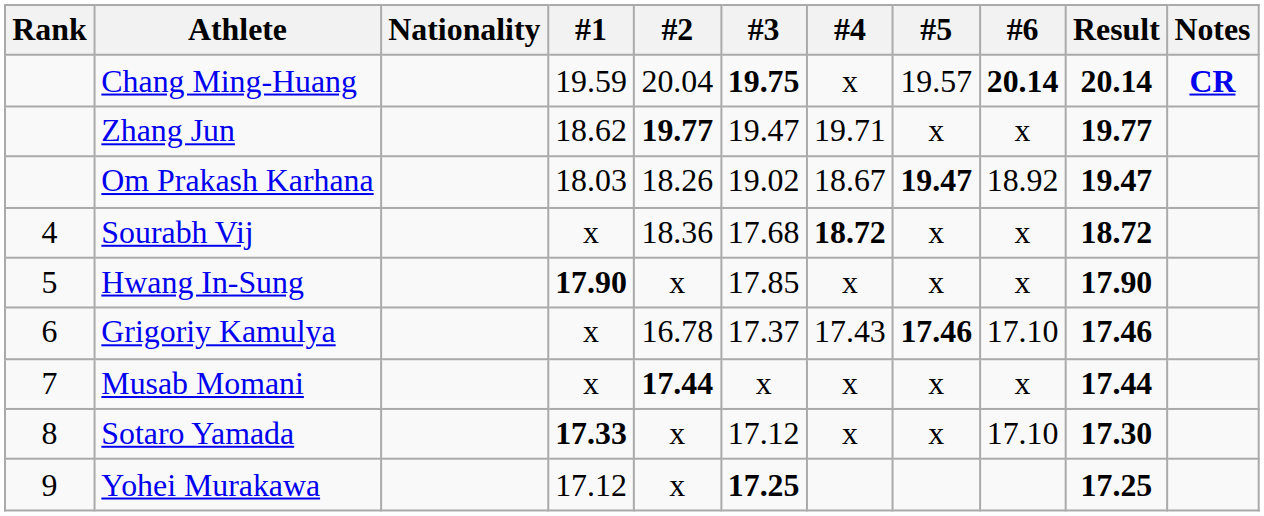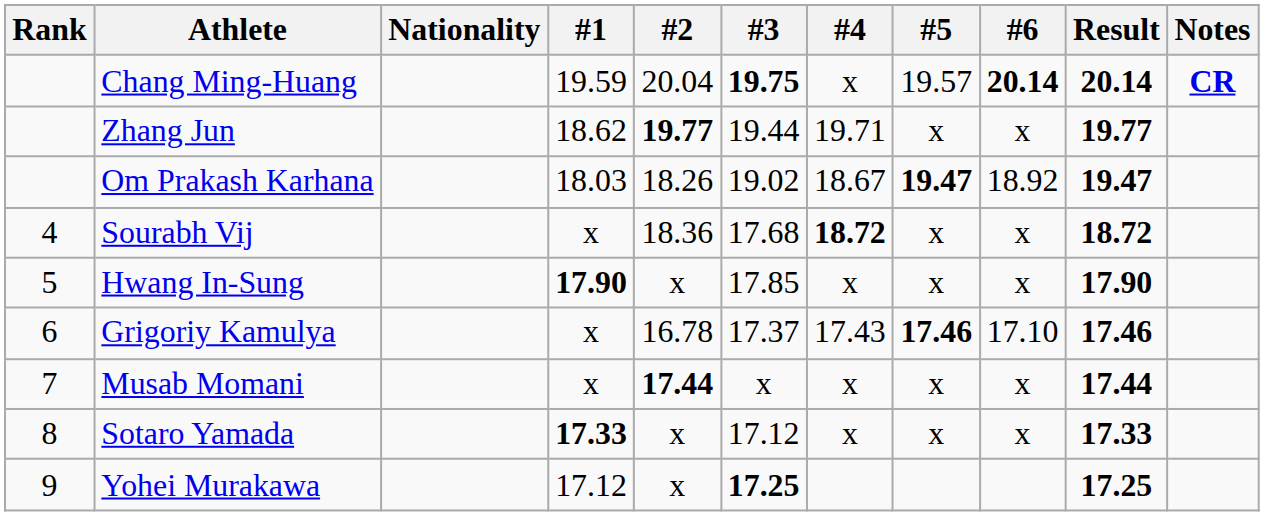 <table class="wikitable sortable" style="text-align:center">
 <tr>
 <th>Rank</th>
 <th>Athlete</th>
 <th>Nationality</th>
 <th>#1</th>
 <th>#2</th>
 <th>#3</th>
 <th>#4</th>
 <th>#5</th>
 <th>#6</th>
 <th>Result</th>
 <th>Notes</th>
 </tr>
 <tr>
 <td></td>
 <td align=left><a href='#'>Chang Ming-Huang</a></td>
 <td align=left></td>
 <td>19.59</td>
 <td>20.04</td>
 <td><strong>19.75</strong></td>
 <td>x</td>
 <td>19.57</td>
 <td><strong>20.14</strong></td>
 <td><strong>20.14</strong></td>
 <td><strong><a href='#'>CR</a></strong></td>
 </tr>
 <tr>
 <td></td>
 <td align=left><a href='#'>Zhang Jun</a></td>
 <td align=left></td>
 <td>18.62</td>
 <td><strong>19.77</strong></td>
-<td>19.47</td>
+<td>19.44</td>
 <td>19.71</td>
 <td>x</td>
 <td>x</td>
 <td><strong>19.77</strong></td>
 <td></td>
 </tr>
 <tr>
 <td></td>
 <td align=left><a href='#'>Om Prakash Karhana</a></td>
 <td align=left></td>
 <td>18.03</td>
 <td>18.26</td>
 <td>19.02</td>
 <td>18.67</td>
 <td><strong>19.47</strong></td>
 <td>18.92</td>
 <td><strong>19.47</strong></td>
 <td></td>
 </tr>
 <tr>
 <td>4</td>
 <td align=left><a href='#'>Sourabh Vij</a></td>
 <td align=left></td>
 <td>x</td>
 <td>18.36</td>
 <td>17.68</td>
 <td><strong>18.72</strong></td>
 <td>x</td>
 <td>x</td>
 <td><strong>18.72</strong></td>
 <td></td>
 </tr>
 <tr>
 <td>5</td>
 <td align=left><a href='#'>Hwang In-Sung</a></td>
 <td align=left></td>
 <td><strong>17.90</strong></td>
 <td>x</td>
 <td>17.85</td>
 <td>x</td>
 <td>x</td>
 <td>x</td>
 <td><strong>17.90</strong></td>
 <td></td>
 </tr>
 <tr>
 <td>6</td>
 <td align=left><a href='#'>Grigoriy Kamulya</a></td>
 <td align=left></td>
 <td>x</td>
 <td>16.78</td>
 <td>17.37</td>
 <td>17.43</td>
 <td><strong>17.46</strong></td>
 <td>17.10</td>
 <td><strong>17.46</strong></td>
 <td></td>
 </tr>
 <tr>
 <td>7</td>
 <td align=left><a href='#'>Musab Momani</a></td>
 <td align=left></td>
 <td>x</td>
 <td><strong>17.44</strong></td>
 <td>x</td>
 <td>x</td>
 <td>x</td>
 <td>x</td>
 <td><strong>17.44</strong></td>
 <td></td>
 </tr>
 <tr>
 <td>8</td>
 <td align=left><a href='#'>Sotaro Yamada</a></td>
 <td align=left></td>
 <td><strong>17.33</strong></td>
 <td>x</td>
 <td>17.12</td>
 <td>x</td>
 <td>x</td>
-<td>17.10</td>
-<td><strong>17.30</strong></td>
+<td>x</td>
+<td><strong>17.33</strong></td>
 <td></td>
 </tr>
 <tr>
 <td>9</td>
 <td align=left><a href='#'>Yohei Murakawa</a></td>
 <td align=left></td>
 <td>17.12</td>
 <td>x</td>
 <td><strong>17.25</strong></td>
 <td></td>
 <td></td>
 <td></td>
 <td><strong>17.25</strong></td>
 <td></td>
 </tr>
 </table>
